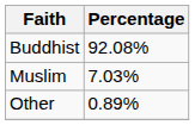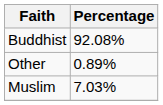 <table class="wikitable">
 <tr>
 <th>Faith</th>
 <th>Percentage</th>
 </tr>
 <tr>
 <td>Buddhist</td>
 <td>92.08%</td>
 </tr>
 <tr>
+<td>Other</td>
+<td>0.89%</td>
+</tr>
+<tr>
 <td>Muslim</td>
 <td>7.03%</td>
 </tr>
 <tr>
-<td>Other</td>
-<td>0.89%</td>
-</tr>
-<tr>
 </tr>
 </table>
